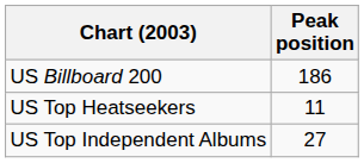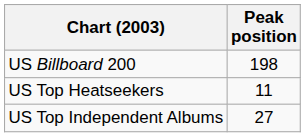 <table class="wikitable">
 <tr>
 <th>Chart (2003)</th>
 <th>Peak<br>position</th>
 </tr>
 <tr>
 <td>US <em>Billboard</em> 200</td>
-<td align="center">186</td>
+<td align="center">198</td>
 </tr>
 <tr>
 <td>US Top Heatseekers</td>
 <td align="center">11</td>
 </tr>
 <tr>
 <td>US Top Independent Albums</td>
 <td align="center">27</td>
 </tr>
 </table>
